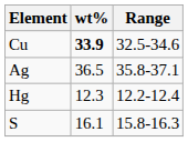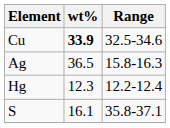 <table class="wikitable">
 <tr>
 <th>Element</th>
 <th>wt%</th>
 <th>Range</th>
 </tr>
 <tr>
 <td>Cu</td>
 <td><strong>33.9</strong></td>
 <td>32.5-34.6</td>
 </tr>
 <tr>
 <td>Ag</td>
 <td>36.5</td>
-<td>35.8-37.1</td>
+<td>15.8-16.3</td>
 </tr>
 <tr>
 <td>Hg</td>
 <td>12.3</td>
 <td>12.2-12.4</td>
 </tr>
 <tr>
 <td>S</td>
 <td>16.1</td>
-<td>15.8-16.3</td>
+<td>35.8-37.1</td>
 </tr>
 <tr>
 </tr>
 </table>
